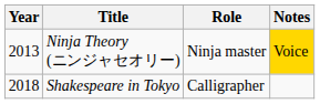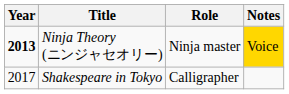 <table class="wikitable sortable">
 <tr>
 <th>Year</th>
 <th>Title</th>
 <th>Role</th>
 <th>Notes</th>
 </tr>
 <tr>
-<td>2013</td>
+<td><strong>2013</strong></td>
 <td><em>Ninja Theory</em><br>(ニンジャセオリー)</td>
 <td>Ninja master</td>
 <td style="background: gold;">Voice</td>
 </tr>
 <tr>
-<td>2018</td>
+<td>2017</td>
 <td><em>Shakespeare in Tokyo</em></td>
 <td>Calligrapher</td>
 <td></td>
 </tr>
 </table>
